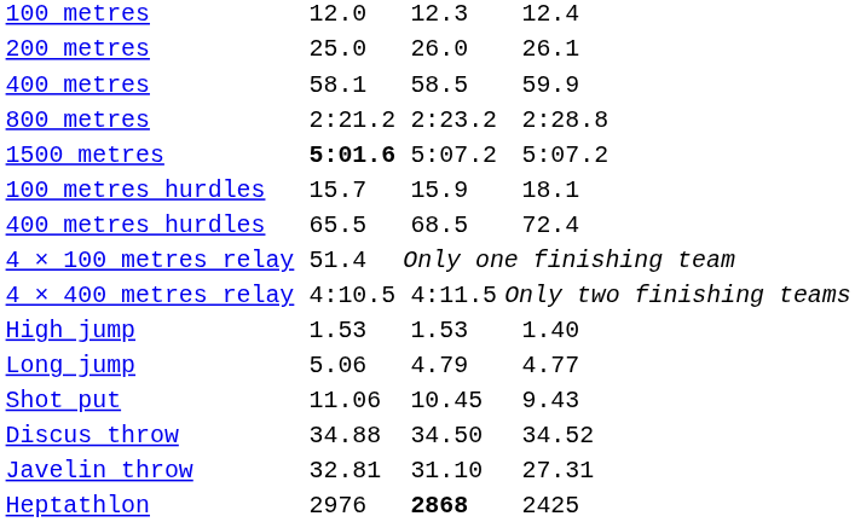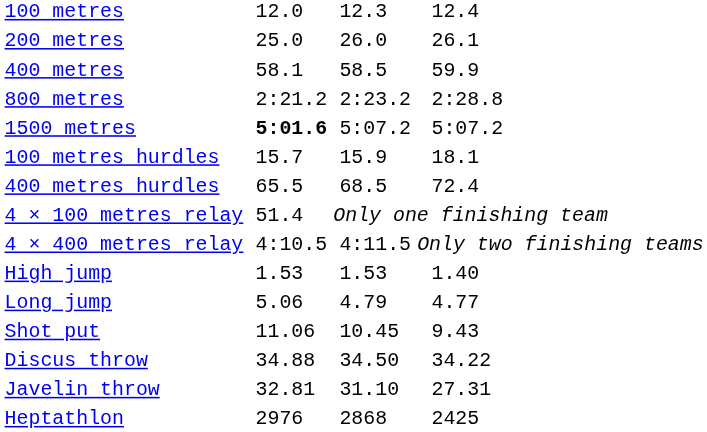 <table>
 <tr>
 <td><a href='#'>100 metres</a></td>
 <td align=left></td>
 <td>12.0</td>
 <td align=left></td>
 <td>12.3</td>
 <td align=left></td>
 <td>12.4</td>
 </tr>
 <tr>
 <td><a href='#'>200 metres</a></td>
 <td align=left></td>
 <td>25.0</td>
 <td align=left></td>
 <td>26.0</td>
 <td align=left></td>
 <td>26.1</td>
 </tr>
 <tr>
 <td><a href='#'>400 metres</a></td>
 <td align=left></td>
 <td>58.1</td>
 <td align=left></td>
 <td>58.5</td>
 <td align=left></td>
 <td>59.9</td>
 </tr>
 <tr>
 <td><a href='#'>800 metres</a></td>
 <td align=left></td>
 <td>2:21.2</td>
 <td align=left></td>
 <td>2:23.2</td>
 <td align=left></td>
 <td>2:28.8</td>
 </tr>
 <tr>
 <td><a href='#'>1500 metres</a></td>
 <td align=left></td>
 <td><strong>5:01.6</strong></td>
 <td align=left></td>
 <td>5:07.2</td>
 <td align=left></td>
 <td>5:07.2</td>
 </tr>
 <tr>
 <td><a href='#'>100 metres hurdles</a></td>
 <td align=left></td>
 <td>15.7</td>
 <td align=left></td>
 <td>15.9</td>
 <td align=left></td>
 <td>18.1</td>
 </tr>
 <tr>
 <td><a href='#'>400 metres hurdles</a></td>
 <td align=left></td>
 <td>65.5</td>
 <td align=left></td>
 <td>68.5</td>
 <td align=left></td>
 <td>72.4</td>
 </tr>
 <tr>
 <td><a href='#'>4 × 100 metres relay</a></td>
 <td></td>
 <td>51.4</td>
 <td colspan=4><em>Only one finishing team</em></td>
 </tr>
 <tr>
 <td><a href='#'>4 × 400 metres relay</a></td>
 <td></td>
 <td>4:10.5</td>
 <td></td>
 <td>4:11.5</td>
 <td colspan=2><em>Only two finishing teams</em></td>
 </tr>
 <tr>
 <td><a href='#'>High jump</a></td>
 <td align=left></td>
 <td>1.53</td>
 <td align=left></td>
 <td>1.53</td>
 <td align=left></td>
 <td>1.40</td>
 </tr>
 <tr>
 <td><a href='#'>Long jump</a></td>
 <td align=left></td>
 <td>5.06</td>
 <td align=left></td>
 <td>4.79</td>
 <td align=left></td>
 <td>4.77</td>
 </tr>
 <tr>
 <td><a href='#'>Shot put</a></td>
 <td align=left></td>
 <td>11.06</td>
 <td align=left></td>
 <td>10.45</td>
 <td align=left></td>
 <td>9.43</td>
 </tr>
 <tr>
 <td><a href='#'>Discus throw</a></td>
 <td align=left></td>
 <td>34.88</td>
 <td align=left></td>
 <td>34.50</td>
 <td align=left></td>
-<td>34.52</td>
+<td>34.22</td>
 </tr>
 <tr>
 <td><a href='#'>Javelin throw</a></td>
 <td align=left></td>
 <td>32.81</td>
 <td align=left></td>
 <td>31.10</td>
 <td align=left></td>
 <td>27.31</td>
 </tr>
 <tr>
 <td><a href='#'>Heptathlon</a></td>
 <td align=left></td>
 <td>2976</td>
 <td align=left></td>
-<td><strong>2868</strong></td>
+<td>2868</td>
 <td align=left></td>
 <td>2425</td>
 </tr>
 </table>
